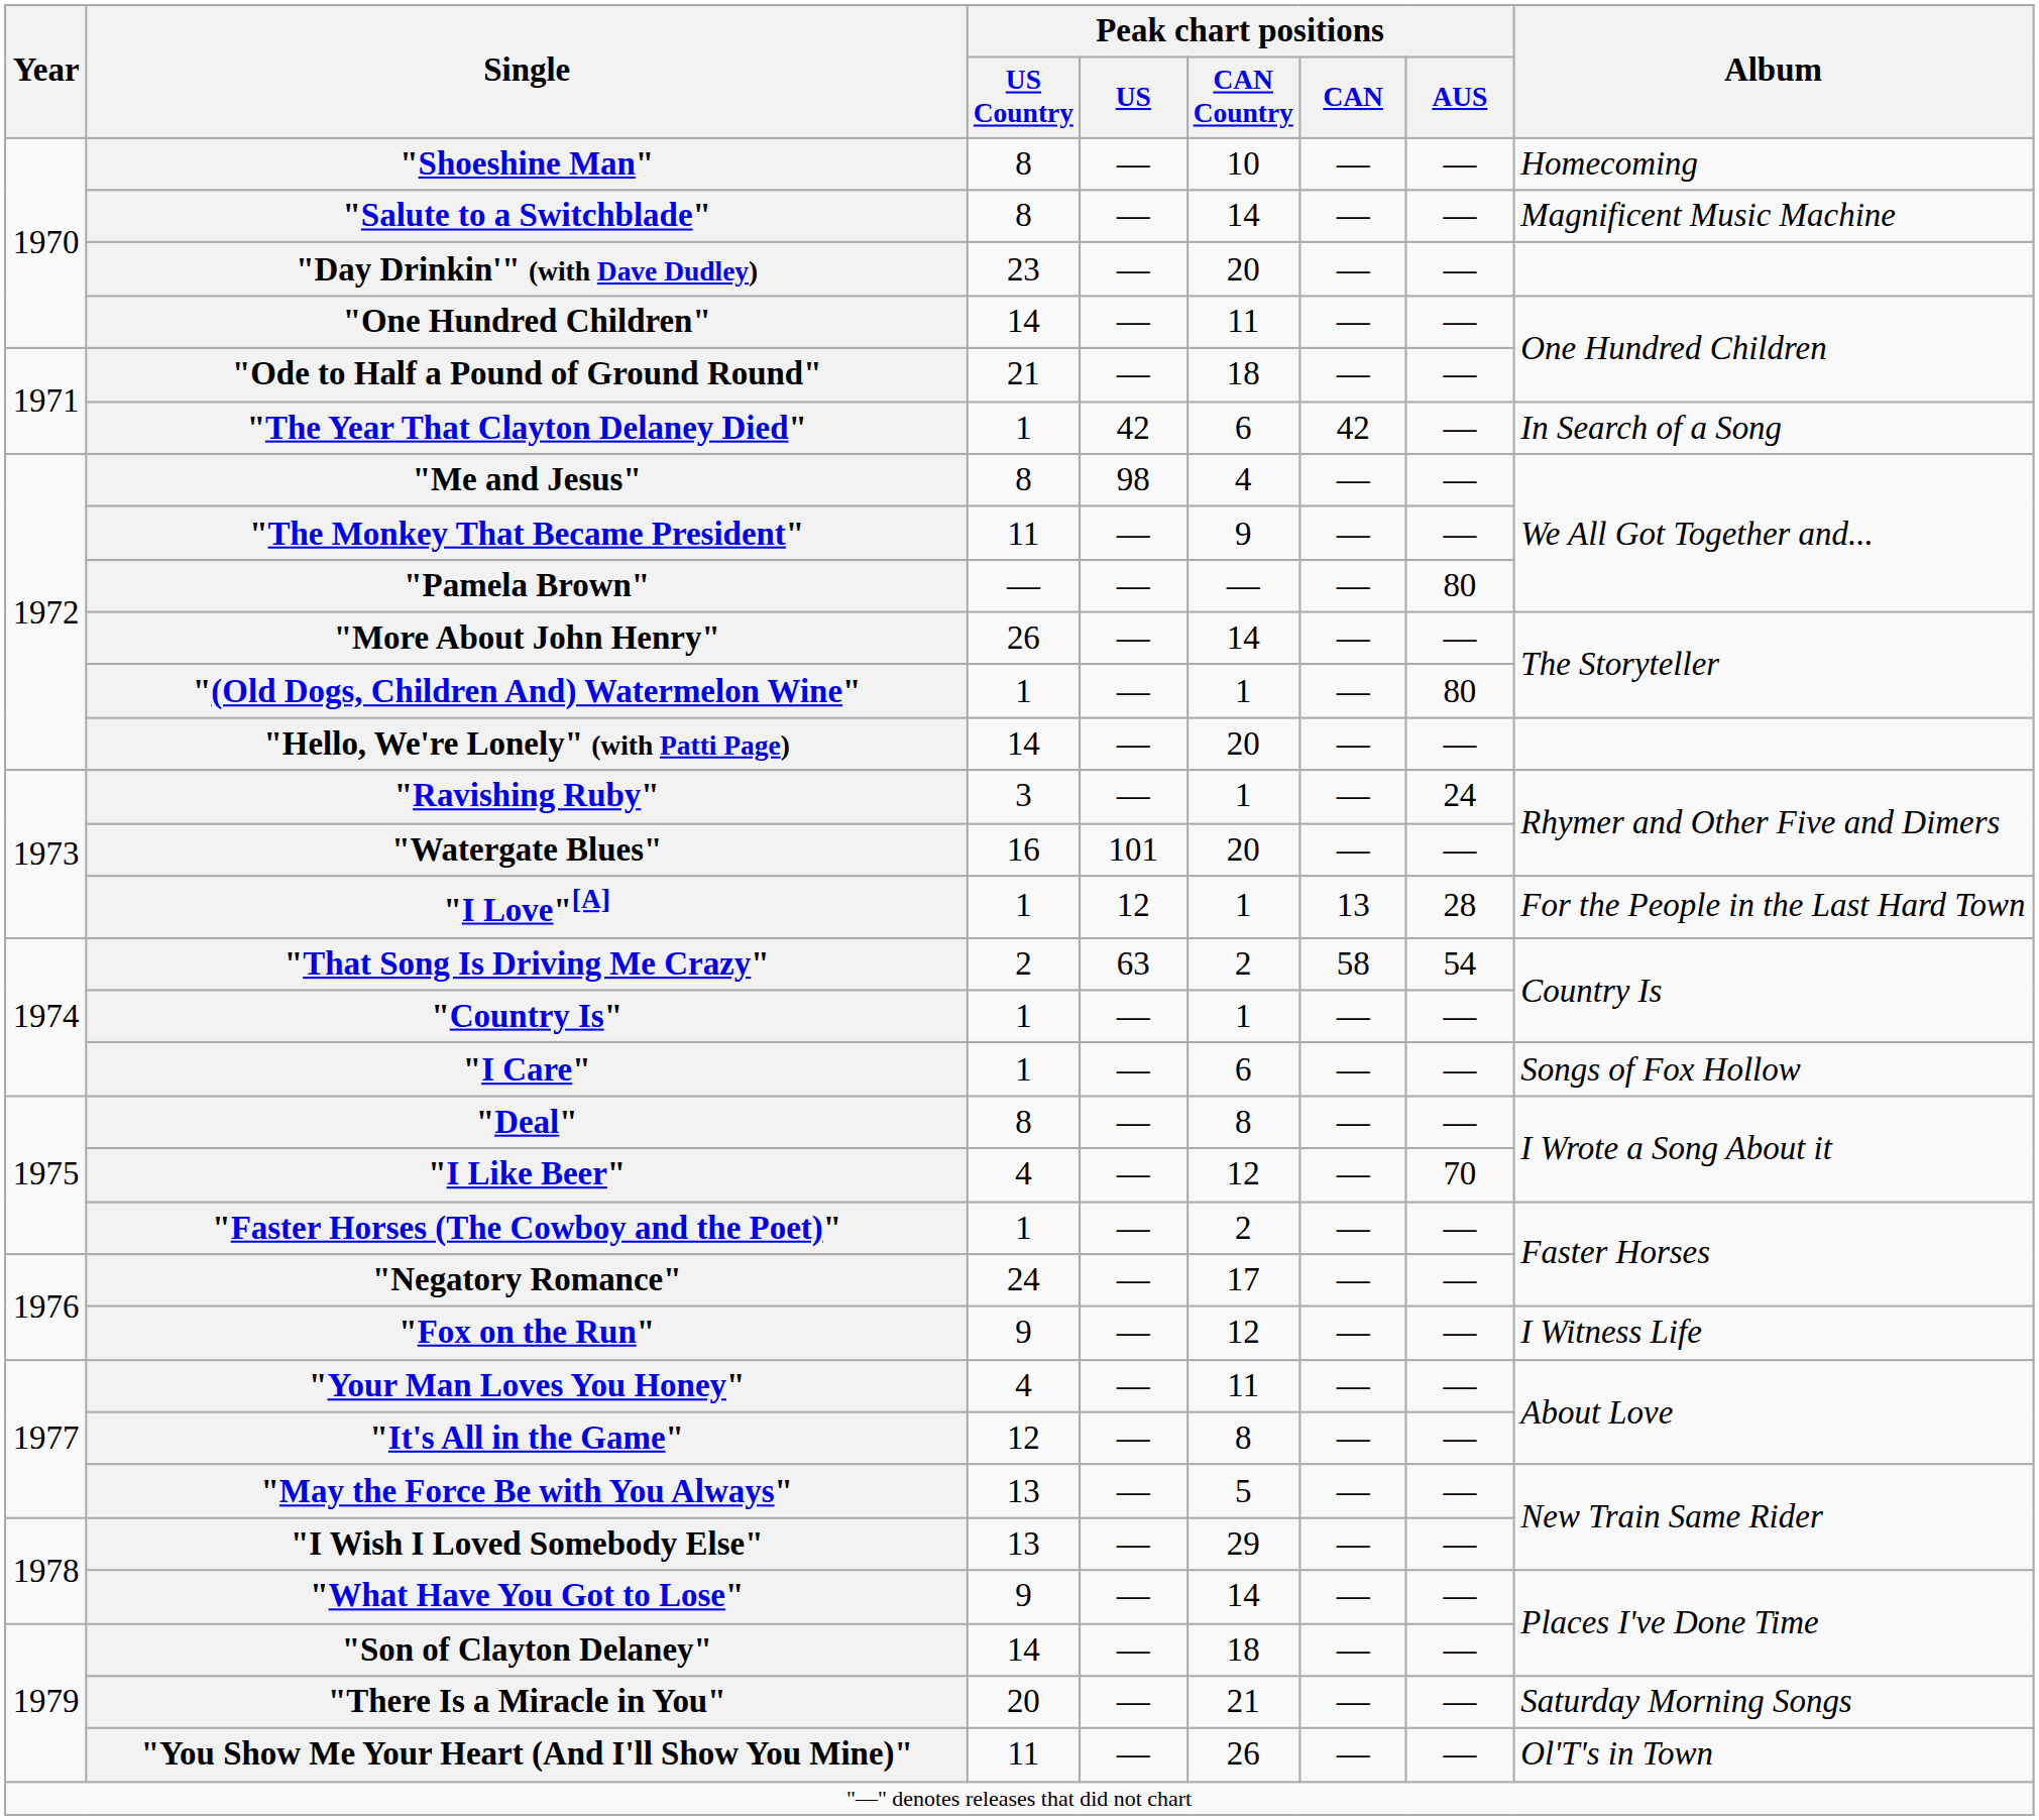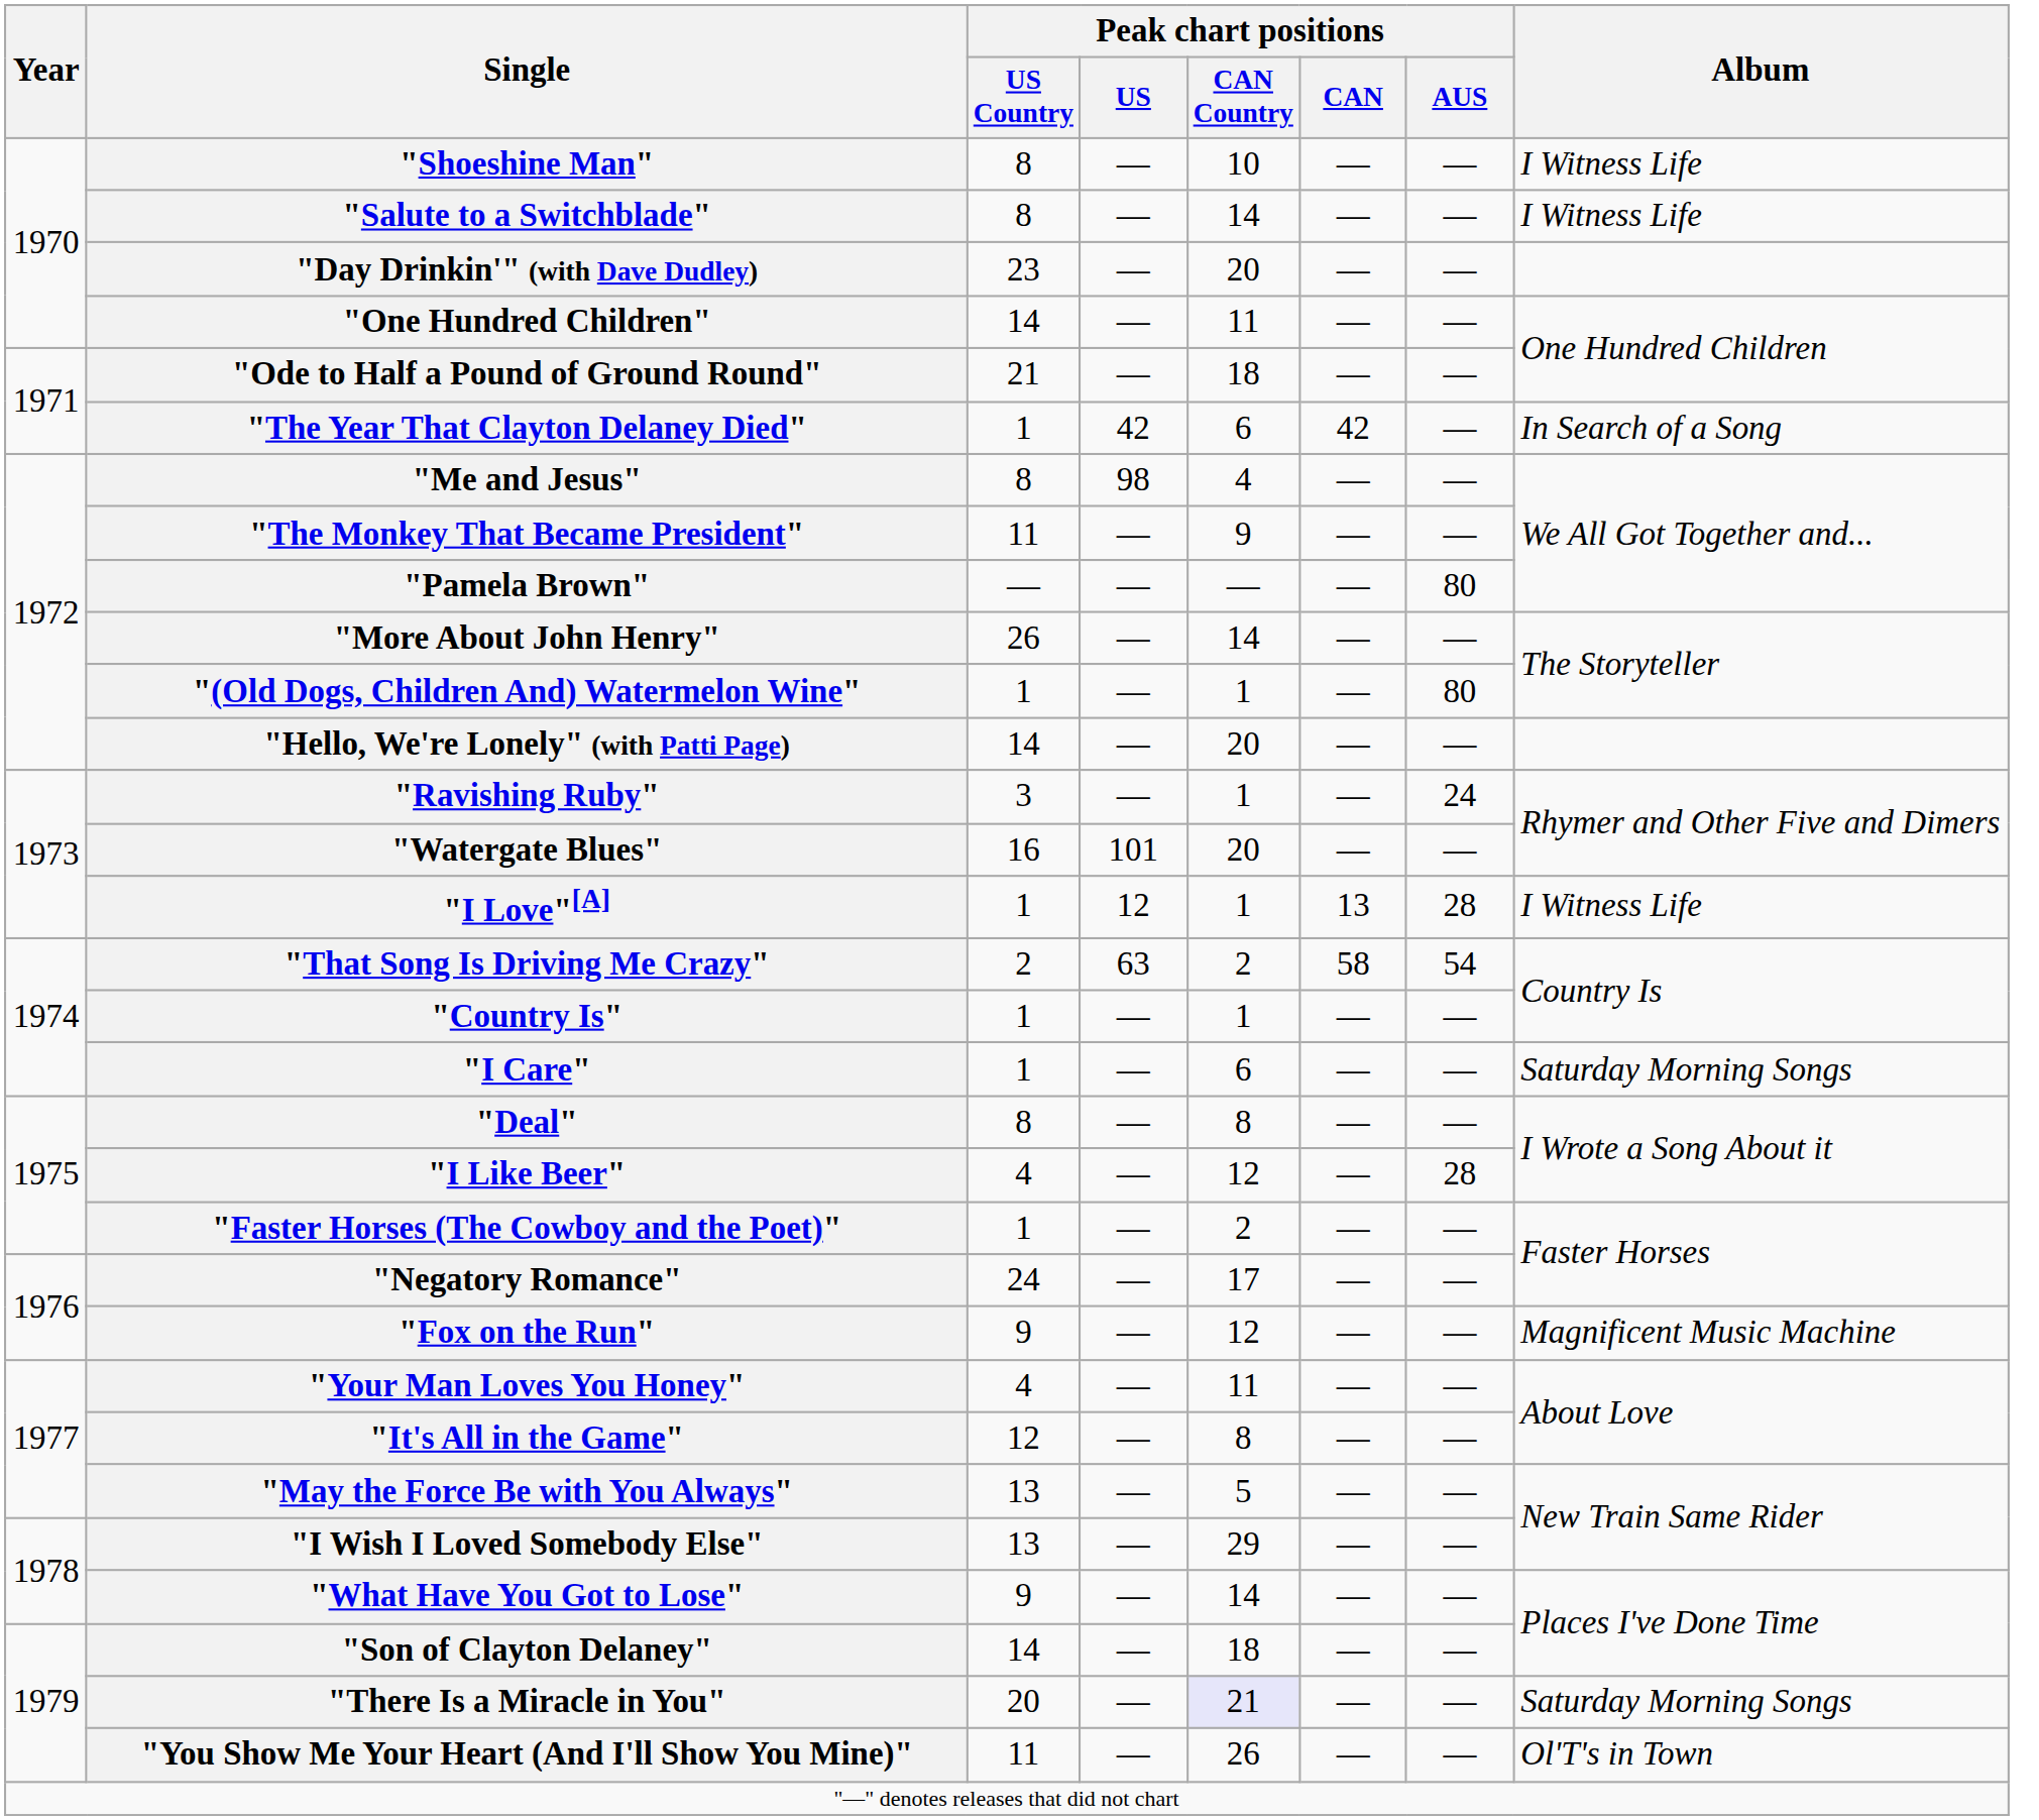 <table class="wikitable plainrowheaders" style="text-align:center;">
 <tr>
 <th rowspan="2">Year</th>
 <th rowspan="2" style="width:26em;">Single</th>
 <th colspan="5">Peak chart positions</th>
 <th rowspan="2">Album</th>
 </tr>
 <tr style="font-size:smaller;">
 <th width="45"><a href='#'>US Country</a></th>
 <th width="45"><a href='#'>US</a></th>
 <th width="45"><a href='#'>CAN Country</a></th>
 <th width="45"><a href='#'>CAN</a></th>
 <th width="45"><a href='#'>AUS</a></th>
 </tr>
 <tr>
 <td rowspan="4">1970</td>
 <th scope="row">"<a href='#'>Shoeshine Man</a>"</th>
 <td>8</td>
 <td>—</td>
 <td>10</td>
 <td>—</td>
 <td>—</td>
-<td align="left"><em>Homecoming</em></td>
+<td align="left"><em>I Witness Life</em></td>
 </tr>
 <tr>
 <th scope="row">"<a href='#'>Salute to a Switchblade</a>"</th>
 <td>8</td>
 <td>—</td>
 <td>14</td>
 <td>—</td>
 <td>—</td>
-<td align="left"><em>Magnificent Music Machine</em></td>
+<td align="left"><em>I Witness Life</em></td>
 </tr>
 <tr>
 <th scope="row">"Day Drinkin'" <small>(with <a href='#'>Dave Dudley</a>)</small></th>
 <td>23</td>
 <td>—</td>
 <td>20</td>
 <td>—</td>
 <td>—</td>
 <td></td>
 </tr>
 <tr>
 <th scope="row">"One Hundred Children"</th>
 <td>14</td>
 <td>—</td>
 <td>11</td>
 <td>—</td>
 <td>—</td>
 <td align="left" rowspan="2"><em>One Hundred Children</em></td>
 </tr>
 <tr>
 <td rowspan="2">1971</td>
 <th scope="row">"Ode to Half a Pound of Ground Round"</th>
 <td>21</td>
 <td>—</td>
 <td>18</td>
 <td>—</td>
 <td>—</td>
 </tr>
 <tr>
 <th scope="row">"<a href='#'>The Year That Clayton Delaney Died</a>"</th>
 <td>1</td>
 <td>42</td>
 <td>6</td>
 <td>42</td>
 <td>—</td>
 <td align="left"><em>In Search of a Song</em></td>
 </tr>
 <tr>
 <td rowspan="6">1972</td>
 <th scope="row">"Me and Jesus"</th>
 <td>8</td>
 <td>98</td>
 <td>4</td>
 <td>—</td>
 <td>—</td>
 <td align="left" rowspan="3"><em>We All Got Together and...</em></td>
 </tr>
 <tr>
 <th scope="row">"<a href='#'>The Monkey That Became President</a>"</th>
 <td>11</td>
 <td>—</td>
 <td>9</td>
 <td>—</td>
 <td>—</td>
 </tr>
 <tr>
 <th scope="row">"Pamela Brown"</th>
 <td>—</td>
 <td>—</td>
 <td>—</td>
 <td>—</td>
 <td>80</td>
 </tr>
 <tr>
 <th scope="row">"More About John Henry"</th>
 <td>26</td>
 <td>—</td>
 <td>14</td>
 <td>—</td>
 <td>—</td>
 <td align="left" rowspan="2"><em>The Storyteller</em></td>
 </tr>
 <tr>
 <th scope="row">"<a href='#'>(Old Dogs, Children And) Watermelon Wine</a>"</th>
 <td>1</td>
 <td>—</td>
 <td>1</td>
 <td>—</td>
 <td>80</td>
 </tr>
 <tr>
 <th scope="row">"Hello, We're Lonely" <small>(with <a href='#'>Patti Page</a>)</small></th>
 <td>14</td>
 <td>—</td>
 <td>20</td>
 <td>—</td>
 <td>—</td>
 <td></td>
 </tr>
 <tr>
 <td rowspan="3">1973</td>
 <th scope="row">"<a href='#'>Ravishing Ruby</a>"</th>
 <td>3</td>
 <td>—</td>
 <td>1</td>
 <td>—</td>
 <td>24</td>
 <td align="left" rowspan="2"><em>Rhymer and Other Five and Dimers</em></td>
 </tr>
 <tr>
 <th scope="row">"Watergate Blues"</th>
 <td>16</td>
 <td>101</td>
 <td>20</td>
 <td>—</td>
 <td>—</td>
 </tr>
 <tr>
 <th scope="row">"<a href='#'>I Love</a>"<sup><span></span><a href='#'><strong>[A]</strong></a></sup></th>
 <td>1</td>
 <td>12</td>
 <td>1</td>
 <td>13</td>
 <td>28</td>
-<td align="left"><em>For the People in the Last Hard Town</em></td>
+<td align="left"><em>I Witness Life</em></td>
 </tr>
 <tr>
 <td rowspan="3">1974</td>
 <th scope="row">"<a href='#'>That Song Is Driving Me Crazy</a>"</th>
 <td>2</td>
 <td>63</td>
 <td>2</td>
 <td>58</td>
 <td>54</td>
 <td align="left" rowspan="2"><em>Country Is</em></td>
 </tr>
 <tr>
 <th scope="row">"<a href='#'>Country Is</a>"</th>
 <td>1</td>
 <td>—</td>
 <td>1</td>
 <td>—</td>
 <td>—</td>
 </tr>
 <tr>
 <th scope="row">"<a href='#'>I Care</a>"</th>
 <td>1</td>
 <td>—</td>
 <td>6</td>
 <td>—</td>
 <td>—</td>
-<td align="left"><em>Songs of Fox Hollow</em></td>
+<td align="left"><em>Saturday Morning Songs</em></td>
 </tr>
 <tr>
 <td rowspan="3">1975</td>
 <th scope="row">"<a href='#'>Deal</a>"</th>
 <td>8</td>
 <td>—</td>
 <td>8</td>
 <td>—</td>
 <td>—</td>
 <td align="left" rowspan="2"><em>I Wrote a Song About it</em></td>
 </tr>
 <tr>
 <th scope="row">"<a href='#'>I Like Beer</a>"</th>
 <td>4</td>
 <td>—</td>
 <td>12</td>
 <td>—</td>
-<td>70</td>
+<td>28</td>
 </tr>
 <tr>
 <th scope="row">"<a href='#'>Faster Horses (The Cowboy and the Poet)</a>"</th>
 <td>1</td>
 <td>—</td>
 <td>2</td>
 <td>—</td>
 <td>—</td>
 <td align="left" rowspan="2"><em>Faster Horses</em></td>
 </tr>
 <tr>
 <td rowspan="2">1976</td>
 <th scope="row">"Negatory Romance"</th>
 <td>24</td>
 <td>—</td>
 <td>17</td>
 <td>—</td>
 <td>—</td>
 </tr>
 <tr>
 <th scope="row">"<a href='#'>Fox on the Run</a>"</th>
 <td>9</td>
 <td>—</td>
 <td>12</td>
 <td>—</td>
 <td>—</td>
-<td align="left"><em>I Witness Life</em></td>
+<td align="left"><em>Magnificent Music Machine</em></td>
 </tr>
 <tr>
 <td rowspan="3">1977</td>
 <th scope="row">"<a href='#'>Your Man Loves You Honey</a>"</th>
 <td>4</td>
 <td>—</td>
 <td>11</td>
 <td>—</td>
 <td>—</td>
 <td align="left" rowspan="2"><em>About Love</em></td>
 </tr>
 <tr>
 <th scope="row">"<a href='#'>It's All in the Game</a>"</th>
 <td>12</td>
 <td>—</td>
 <td>8</td>
 <td>—</td>
 <td>—</td>
 </tr>
 <tr>
 <th scope="row">"<a href='#'>May the Force Be with You Always</a>"</th>
 <td>13</td>
 <td>—</td>
 <td>5</td>
 <td>—</td>
 <td>—</td>
 <td align="left" rowspan="2"><em>New Train Same Rider</em></td>
 </tr>
 <tr>
 <td rowspan="2">1978</td>
 <th scope="row">"I Wish I Loved Somebody Else"</th>
 <td>13</td>
 <td>—</td>
 <td>29</td>
 <td>—</td>
 <td>—</td>
 </tr>
 <tr>
 <th scope="row">"<a href='#'>What Have You Got to Lose</a>"</th>
 <td>9</td>
 <td>—</td>
 <td>14</td>
 <td>—</td>
 <td>—</td>
 <td align="left" rowspan="2"><em>Places I've Done Time</em></td>
 </tr>
 <tr>
 <td rowspan="3">1979</td>
 <th scope="row">"Son of Clayton Delaney"</th>
 <td>14</td>
 <td>—</td>
 <td>18</td>
 <td>—</td>
 <td>—</td>
 </tr>
 <tr>
 <th scope="row">"There Is a Miracle in You"</th>
 <td>20</td>
 <td>—</td>
-<td>21</td>
+<td style="background: lavender;">21</td>
 <td>—</td>
 <td>—</td>
 <td align="left"><em>Saturday Morning Songs</em></td>
 </tr>
 <tr>
 <th scope="row">"You Show Me Your Heart (And I'll Show You Mine)"</th>
 <td>11</td>
 <td>—</td>
 <td>26</td>
 <td>—</td>
 <td>—</td>
 <td align="left"><em>Ol'T's in Town</em></td>
 </tr>
 <tr>
 <td colspan="8" style="font-size: 8pt">"—" denotes releases that did not chart</td>
 </tr>
 <tr>
 </tr>
 </table>
